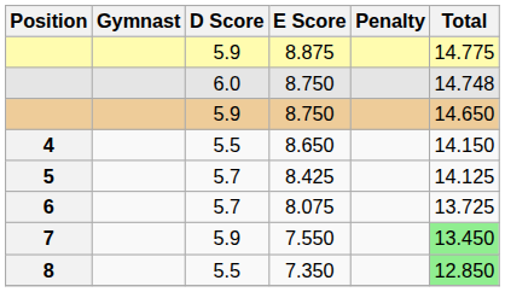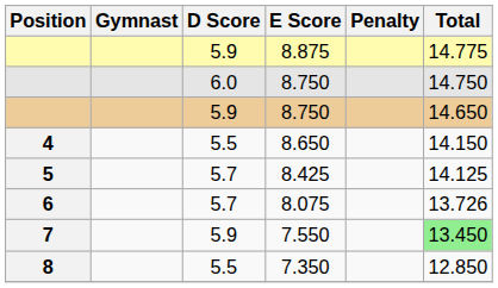 <table class="wikitable sortable" style="text-align:center; font-size:95%">
 <tr>
 <th>Position</th>
 <th>Gymnast</th>
 <th>D Score</th>
 <th>E Score</th>
 <th>Penalty</th>
 <th>Total</th>
 </tr>
 <tr bgcolor=fffcaf>
 <td></td>
 <td align=left></td>
 <td>5.9</td>
 <td>8.875</td>
 <td></td>
 <td>14.775</td>
 </tr>
 <tr bgcolor=e5e5e5>
 <td></td>
 <td align=left></td>
 <td>6.0</td>
 <td>8.750</td>
 <td></td>
-<td>14.748</td>
+<td>14.750</td>
 </tr>
 <tr bgcolor=eecc99>
 <td></td>
 <td align=left></td>
 <td>5.9</td>
 <td>8.750</td>
 <td></td>
 <td>14.650</td>
 </tr>
 <tr>
 <th><strong>4</strong></th>
 <td align=left></td>
 <td>5.5</td>
 <td>8.650</td>
 <td></td>
 <td>14.150</td>
 </tr>
 <tr>
 <th><strong>5</strong></th>
 <td align=left></td>
 <td>5.7</td>
 <td>8.425</td>
 <td></td>
 <td>14.125</td>
 </tr>
 <tr>
 <th><strong>6</strong></th>
 <td align=left></td>
 <td>5.7</td>
 <td>8.075</td>
 <td></td>
-<td>13.725</td>
+<td>13.726</td>
 </tr>
 <tr>
 <th><strong>7</strong></th>
 <td align=left></td>
 <td>5.9</td>
 <td>7.550</td>
 <td></td>
 <td style="background: lightgreen;">13.450</td>
 </tr>
 <tr>
 <th><strong>8</strong></th>
 <td align=left></td>
 <td>5.5</td>
 <td>7.350</td>
 <td></td>
-<td style="background: lightgreen;">12.850</td>
+<td>12.850</td>
 </tr>
 <tr>
 </tr>
 </table>
